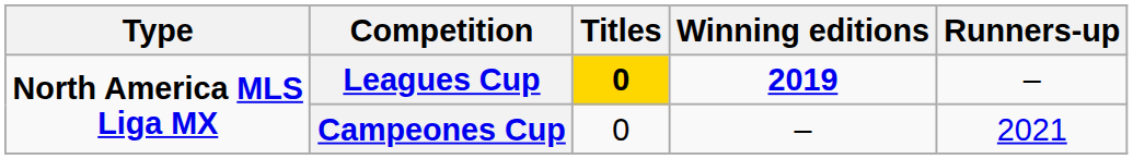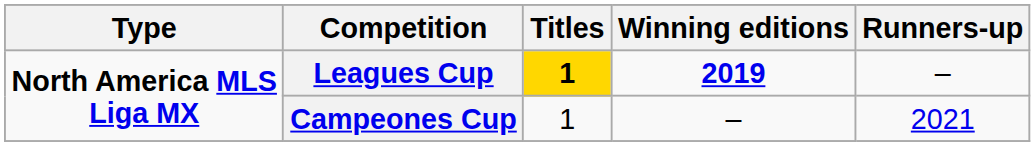 <table class="wikitable plainrowheaders" style="font-size:95%; text-align: center;">
 <tr>
 <th>Type</th>
 <th>Competition</th>
 <th>Titles</th>
 <th>Winning editions</th>
 <th>Runners-up</th>
 </tr>
 <tr>
 <td rowspan="2">   <strong>North America <a href='#'>MLS</a> <br> <a href='#'>Liga MX</a></strong></td>
 <th scope=col><a href='#'>Leagues Cup</a></th>
-<td bgcolor="gold"><strong>0</strong></td>
+<td bgcolor="gold"><strong>1</strong></td>
 <td><strong><a href='#'>2019</a></strong></td>
 <td>–</td>
 </tr>
 <tr>
 <th scope=col><a href='#'>Campeones Cup</a></th>
-<td>0</td>
+<td>1</td>
 <td>–</td>
 <td><a href='#'>2021</a></td>
 </tr>
 </table>
